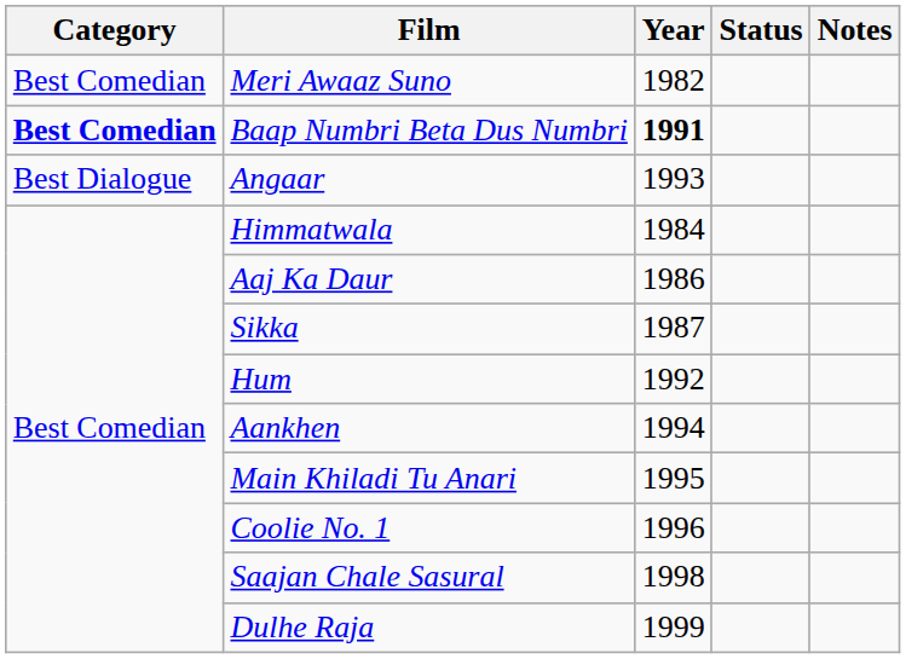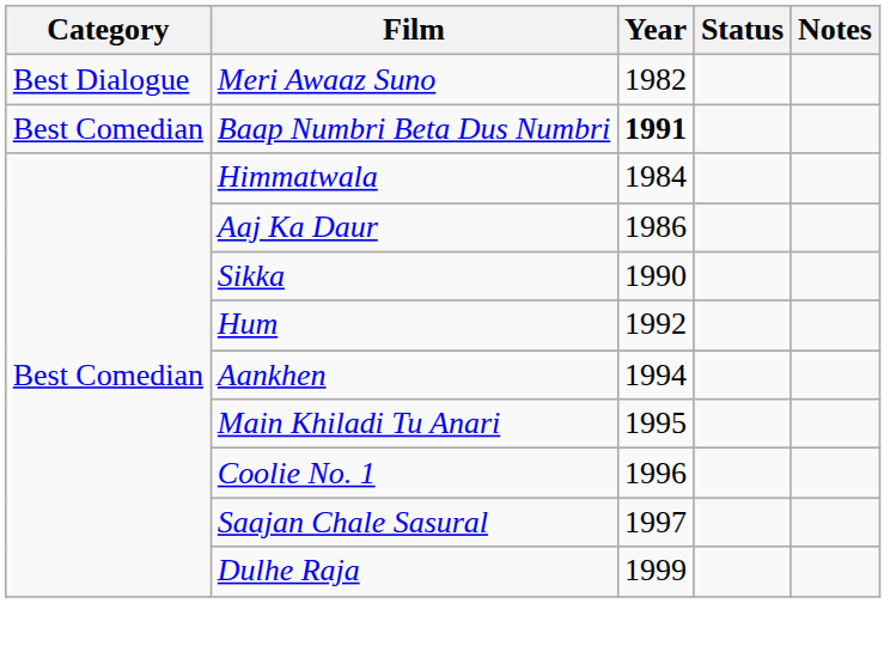 <table class="wikitable">
 <tr>
 <th>Category</th>
 <th>Film</th>
 <th>Year</th>
 <th>Status</th>
 <th>Notes</th>
 </tr>
 <tr>
-<td><a href='#'>Best Comedian</a></td>
+<td><a href='#'>Best Dialogue</a></td>
 <td><em><a href='#'>Meri Awaaz Suno</a></em></td>
 <td>1982</td>
 <td></td>
 <td></td>
 </tr>
 <tr>
-<td><strong><a href='#'>Best Comedian</a></strong></td>
+<td><a href='#'>Best Comedian</a></td>
 <td><em><a href='#'>Baap Numbri Beta Dus Numbri</a></em></td>
 <td><strong>1991</strong></td>
-<td></td>
-<td></td>
-</tr>
-<tr>
-<td><a href='#'>Best Dialogue</a></td>
-<td><em><a href='#'>Angaar</a></em></td>
-<td>1993</td>
 <td></td>
 <td></td>
 </tr>
 <tr>
 <td rowspan=9><a href='#'>Best Comedian</a></td>
 <td><em><a href='#'>Himmatwala</a></em></td>
 <td>1984</td>
 <td></td>
 <td></td>
 </tr>
 <tr>
 <td><em><a href='#'>Aaj Ka Daur</a></em></td>
 <td>1986</td>
 <td></td>
 <td></td>
 </tr>
 <tr>
 <td><em><a href='#'>Sikka</a></em></td>
-<td>1987</td>
+<td>1990</td>
 <td></td>
 <td></td>
 </tr>
 <tr>
 <td><em><a href='#'>Hum</a></em></td>
 <td>1992</td>
 <td></td>
 <td></td>
 </tr>
 <tr>
 <td><em><a href='#'>Aankhen</a></em></td>
 <td>1994</td>
 <td></td>
 <td></td>
 </tr>
 <tr>
 <td><em><a href='#'>Main Khiladi Tu Anari</a></em></td>
 <td>1995</td>
 <td></td>
 <td></td>
 </tr>
 <tr>
 <td><em><a href='#'>Coolie No. 1</a></em></td>
 <td>1996</td>
 <td></td>
 <td></td>
 </tr>
 <tr>
 <td><em><a href='#'>Saajan Chale Sasural</a></em></td>
-<td>1998</td>
+<td>1997</td>
 <td></td>
 <td></td>
 </tr>
 <tr>
 <td><em><a href='#'>Dulhe Raja</a></em></td>
 <td>1999</td>
 <td></td>
 <td></td>
 </tr>
 </table>
